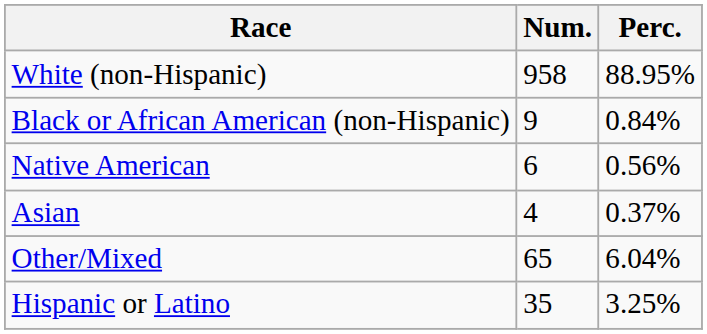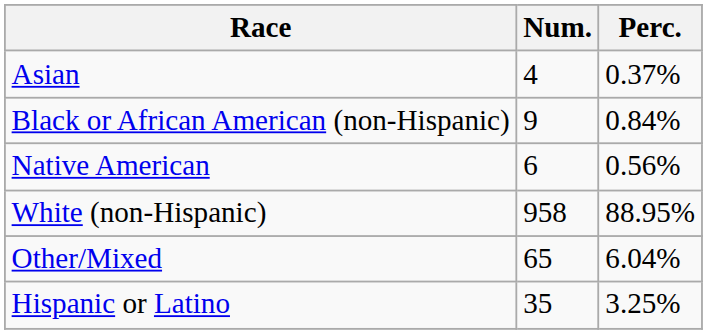 <table class="wikitable">
 <tr>
 <th>Race</th>
 <th>Num.</th>
 <th>Perc.</th>
 </tr>
 <tr>
-<td><a href='#'>White</a> (non-Hispanic)</td>
-<td>958</td>
-<td>88.95%</td>
+<td><a href='#'>Asian</a></td>
+<td>4</td>
+<td>0.37%</td>
 </tr>
 <tr>
 <td><a href='#'>Black or African American</a> (non-Hispanic)</td>
 <td>9</td>
 <td>0.84%</td>
 </tr>
 <tr>
 <td><a href='#'>Native American</a></td>
 <td>6</td>
 <td>0.56%</td>
 </tr>
 <tr>
-<td><a href='#'>Asian</a></td>
-<td>4</td>
-<td>0.37%</td>
+<td><a href='#'>White</a> (non-Hispanic)</td>
+<td>958</td>
+<td>88.95%</td>
 </tr>
 <tr>
 <td><a href='#'>Other/Mixed</a></td>
 <td>65</td>
 <td>6.04%</td>
 </tr>
 <tr>
 <td><a href='#'>Hispanic</a> or <a href='#'>Latino</a></td>
 <td>35</td>
 <td>3.25%</td>
 </tr>
 </table>
